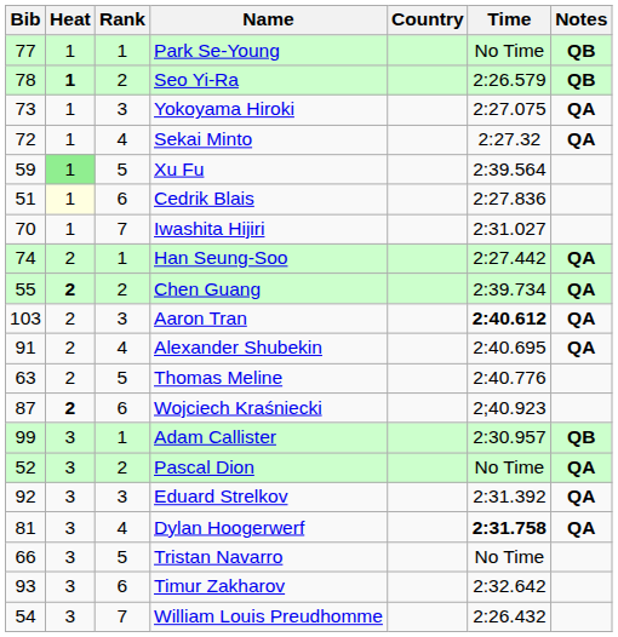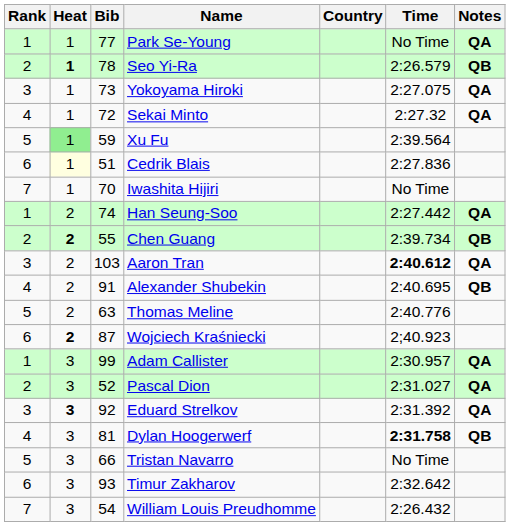 <table class="wikitable sortable" style="text-align:center">
 <tr>
+<th>Rank</th>
+<th>Heat</th>
 <th>Bib</th>
-<th>Heat</th>
-<th>Rank</th>
 <th>Name</th>
 <th>Country</th>
 <th>Time</th>
 <th>Notes</th>
 </tr>
 <tr style="background:#cfc;">
-<td>77</td>
 <td>1</td>
 <td>1</td>
+<td>77</td>
 <td align=left><a href='#'>Park Se-Young</a></td>
 <td align=left></td>
 <td>No Time</td>
-<td><strong>QB</strong></td>
+<td><strong>QA</strong></td>
 </tr>
 <tr style="background:#cfc;">
+<td>2</td>
+<td><strong>1</strong></td>
 <td>78</td>
-<td><strong>1</strong></td>
-<td>2</td>
 <td align=left><a href='#'>Seo Yi-Ra</a></td>
 <td align=left></td>
 <td>2:26.579</td>
 <td><strong>QB</strong></td>
 </tr>
 <tr>
+<td>3</td>
+<td>1</td>
 <td>73</td>
-<td>1</td>
-<td>3</td>
 <td align=left><a href='#'>Yokoyama Hiroki</a></td>
 <td align=left></td>
 <td>2:27.075</td>
 <td><strong>QA</strong></td>
 </tr>
 <tr>
+<td>4</td>
+<td>1</td>
 <td>72</td>
-<td>1</td>
-<td>4</td>
 <td align=left><a href='#'>Sekai Minto</a></td>
 <td align=left></td>
 <td>2:27.32</td>
 <td><strong>QA</strong></td>
 </tr>
 <tr>
+<td>5</td>
+<td style="background: lightgreen;">1</td>
 <td>59</td>
-<td style="background: lightgreen;">1</td>
-<td>5</td>
 <td align=left><a href='#'>Xu Fu</a></td>
 <td align=left></td>
 <td>2:39.564</td>
 <td></td>
 </tr>
 <tr>
+<td>6</td>
+<td style="background: lightyellow;">1</td>
 <td>51</td>
-<td style="background: lightyellow;">1</td>
-<td>6</td>
 <td align=left><a href='#'>Cedrik Blais</a></td>
 <td align=left></td>
 <td>2:27.836</td>
 <td></td>
 </tr>
 <tr>
+<td>7</td>
+<td>1</td>
 <td>70</td>
-<td>1</td>
-<td>7</td>
 <td align=left><a href='#'>Iwashita Hijiri</a></td>
 <td align=left></td>
-<td>2:31.027</td>
+<td>No Time</td>
 <td></td>
 </tr>
 <tr style="background:#cfc;">
+<td>1</td>
+<td>2</td>
 <td>74</td>
-<td>2</td>
-<td>1</td>
 <td align=left><a href='#'>Han Seung-Soo</a></td>
 <td align=left></td>
 <td>2:27.442</td>
 <td><strong>QA</strong></td>
 </tr>
 <tr style="background:#cfc;">
+<td>2</td>
+<td><strong>2</strong></td>
 <td>55</td>
-<td><strong>2</strong></td>
-<td>2</td>
 <td align=left><a href='#'>Chen Guang</a></td>
 <td align=left></td>
 <td>2:39.734</td>
-<td><strong>QA</strong></td>
+<td><strong>QB</strong></td>
 </tr>
 <tr>
+<td>3</td>
+<td>2</td>
 <td>103</td>
-<td>2</td>
-<td>3</td>
 <td align=left><a href='#'>Aaron Tran</a></td>
 <td align=left></td>
 <td><strong>2:40.612</strong></td>
 <td><strong>QA</strong></td>
 </tr>
 <tr>
+<td>4</td>
+<td>2</td>
 <td>91</td>
-<td>2</td>
-<td>4</td>
 <td align=left><a href='#'>Alexander Shubekin</a></td>
 <td align=left></td>
 <td>2:40.695</td>
-<td><strong>QA</strong></td>
+<td><strong>QB</strong></td>
 </tr>
 <tr>
+<td>5</td>
+<td>2</td>
 <td>63</td>
-<td>2</td>
-<td>5</td>
 <td align=left><a href='#'>Thomas Meline</a></td>
 <td align=left></td>
 <td>2:40.776</td>
 <td></td>
 </tr>
 <tr>
+<td>6</td>
+<td><strong>2</strong></td>
 <td>87</td>
-<td><strong>2</strong></td>
-<td>6</td>
 <td align=left><a href='#'>Wojciech Kraśniecki</a></td>
 <td align=left></td>
 <td>2;40.923</td>
 <td></td>
 </tr>
 <tr style="background:#cfc;">
+<td>1</td>
+<td>3</td>
 <td>99</td>
-<td>3</td>
-<td>1</td>
 <td align=left><a href='#'>Adam Callister</a></td>
 <td align=left></td>
 <td>2:30.957</td>
-<td><strong>QB</strong></td>
+<td><strong>QA</strong></td>
 </tr>
 <tr style="background:#cfc;">
+<td>2</td>
+<td>3</td>
 <td>52</td>
-<td>3</td>
-<td>2</td>
 <td align=left><a href='#'>Pascal Dion</a></td>
 <td align=left></td>
-<td>No Time</td>
+<td>2:31.027</td>
 <td><strong>QA</strong></td>
 </tr>
 <tr>
+<td>3</td>
+<td><strong>3</strong></td>
 <td>92</td>
-<td>3</td>
-<td>3</td>
 <td align=left><a href='#'>Eduard Strelkov</a></td>
 <td align=left></td>
 <td>2:31.392</td>
 <td><strong>QA</strong></td>
 </tr>
 <tr>
+<td>4</td>
+<td>3</td>
 <td>81</td>
-<td>3</td>
-<td>4</td>
 <td align=left><a href='#'>Dylan Hoogerwerf</a></td>
 <td align=left></td>
 <td><strong>2:31.758</strong></td>
-<td><strong>QA</strong></td>
+<td><strong>QB</strong></td>
 </tr>
 <tr>
+<td>5</td>
+<td>3</td>
 <td>66</td>
-<td>3</td>
-<td>5</td>
 <td align=left><a href='#'>Tristan Navarro</a></td>
 <td align=left></td>
 <td>No Time</td>
 <td></td>
 </tr>
 <tr>
+<td>6</td>
+<td>3</td>
 <td>93</td>
-<td>3</td>
-<td>6</td>
 <td align=left><a href='#'>Timur Zakharov</a></td>
 <td align=left></td>
 <td>2:32.642</td>
 <td></td>
 </tr>
 <tr>
+<td>7</td>
+<td>3</td>
 <td>54</td>
-<td>3</td>
-<td>7</td>
 <td align=left><a href='#'>William Louis Preudhomme</a></td>
 <td align=left></td>
 <td>2:26.432</td>
 <td></td>
 </tr>
 </table>
